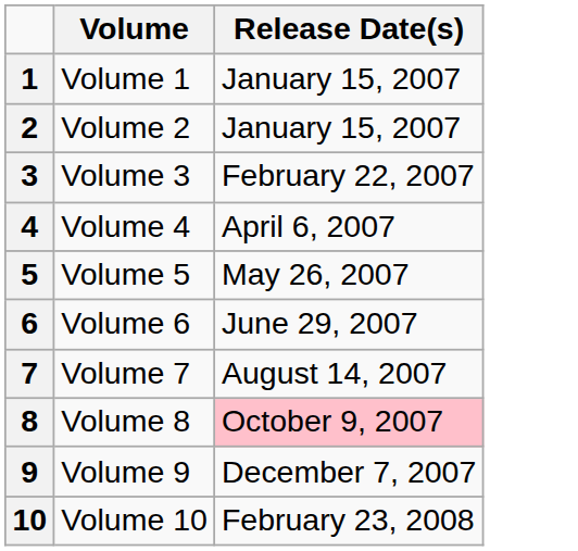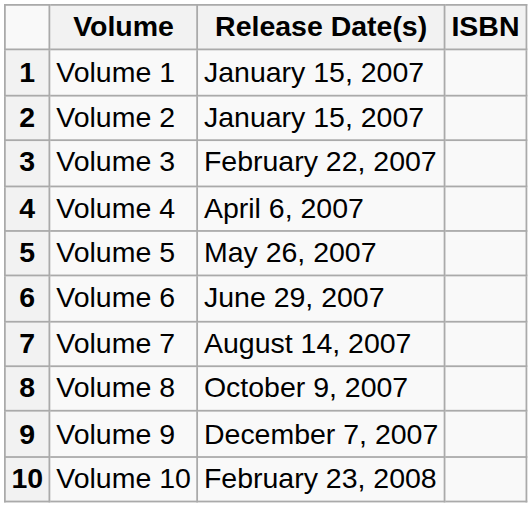 <table class="wikitable mw-collapsible mw-collapsed">
 <tr>
 <td></td>
 <th scope="col">Volume</th>
 <th scope="col">Release Date(s)</th>
+<th scope="col">ISBN</th>
 </tr>
 <tr>
 <th scope="row">1</th>
 <td>Volume 1</td>
 <td>January 15, 2007</td>
+<td></td>
 </tr>
 <tr>
 <th scope="row">2</th>
 <td>Volume 2</td>
 <td>January 15, 2007</td>
+<td></td>
 </tr>
 <tr>
 <th scope="row">3</th>
 <td>Volume 3</td>
 <td>February 22, 2007</td>
+<td></td>
 </tr>
 <tr>
 <th scope="row">4</th>
 <td>Volume 4</td>
 <td>April 6, 2007</td>
+<td></td>
 </tr>
 <tr>
 <th scope="row">5</th>
 <td>Volume 5</td>
 <td>May 26, 2007</td>
+<td></td>
 </tr>
 <tr>
 <th scope="row">6</th>
 <td>Volume 6</td>
 <td>June 29, 2007</td>
+<td></td>
 </tr>
 <tr>
 <th scope="row">7</th>
 <td>Volume 7</td>
 <td>August 14, 2007</td>
+<td></td>
 </tr>
 <tr>
 <th scope="row">8</th>
 <td>Volume 8</td>
-<td style="background: pink;">October 9, 2007</td>
+<td>October 9, 2007</td>
+<td></td>
 </tr>
 <tr>
 <th scope="row">9</th>
 <td>Volume 9</td>
 <td>December 7, 2007</td>
+<td></td>
 </tr>
 <tr>
 <th scope="row">10</th>
 <td>Volume 10</td>
 <td>February 23, 2008</td>
+<td></td>
 </tr>
 </table>
